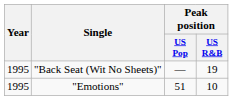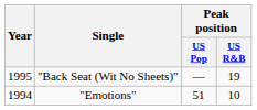 <table class="wikitable" style="text-align:center;">
 <tr>
 <th rowspan="2">Year</th>
 <th rowspan="2">Single</th>
 <th colspan="4">Peak position</th>
 </tr>
 <tr style="font-size:smaller;">
 <th width="40"><a href='#'>US<br>Pop</a></th>
 <th width="40"><a href='#'>US<br>R&B</a></th>
 </tr>
 <tr>
 <td>1995</td>
 <td>"Back Seat (Wit No Sheets)"</td>
 <td>—</td>
 <td>19</td>
 </tr>
 <tr>
-<td>1995</td>
+<td>1994</td>
 <td>"Emotions"</td>
 <td>51</td>
 <td>10</td>
 </tr>
 </table>
